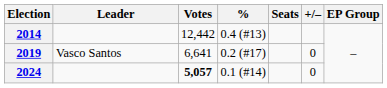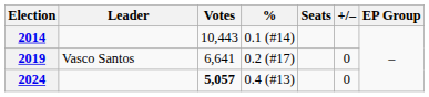 <table class="wikitable" style="text-align:center;">
 <tr>
 <th>Election</th>
 <th width="155px">Leader</th>
 <th>Votes</th>
 <th>%</th>
 <th>Seats</th>
 <th>+/–</th>
 <th>EP Group</th>
 </tr>
 <tr>
 <th><a href='#'>2014</a></th>
 <td align=left></td>
-<td>12,442</td>
-<td>0.4 (#13)</td>
+<td>10,443</td>
+<td>0.1 (#14)</td>
 <td></td>
 <td></td>
 <td rowspan=3 align=center>–</td>
 </tr>
 <tr>
 <th><a href='#'>2019</a></th>
 <td align=left>Vasco Santos</td>
 <td>6,641</td>
 <td>0.2 (#17)</td>
 <td></td>
 <td>0</td>
 </tr>
 <tr>
 <th><a href='#'>2024</a></th>
 <td align=left></td>
 <td><strong>5,057</strong></td>
-<td>0.1 (#14)</td>
+<td>0.4 (#13)</td>
 <td></td>
 <td>0</td>
 </tr>
 </table>
